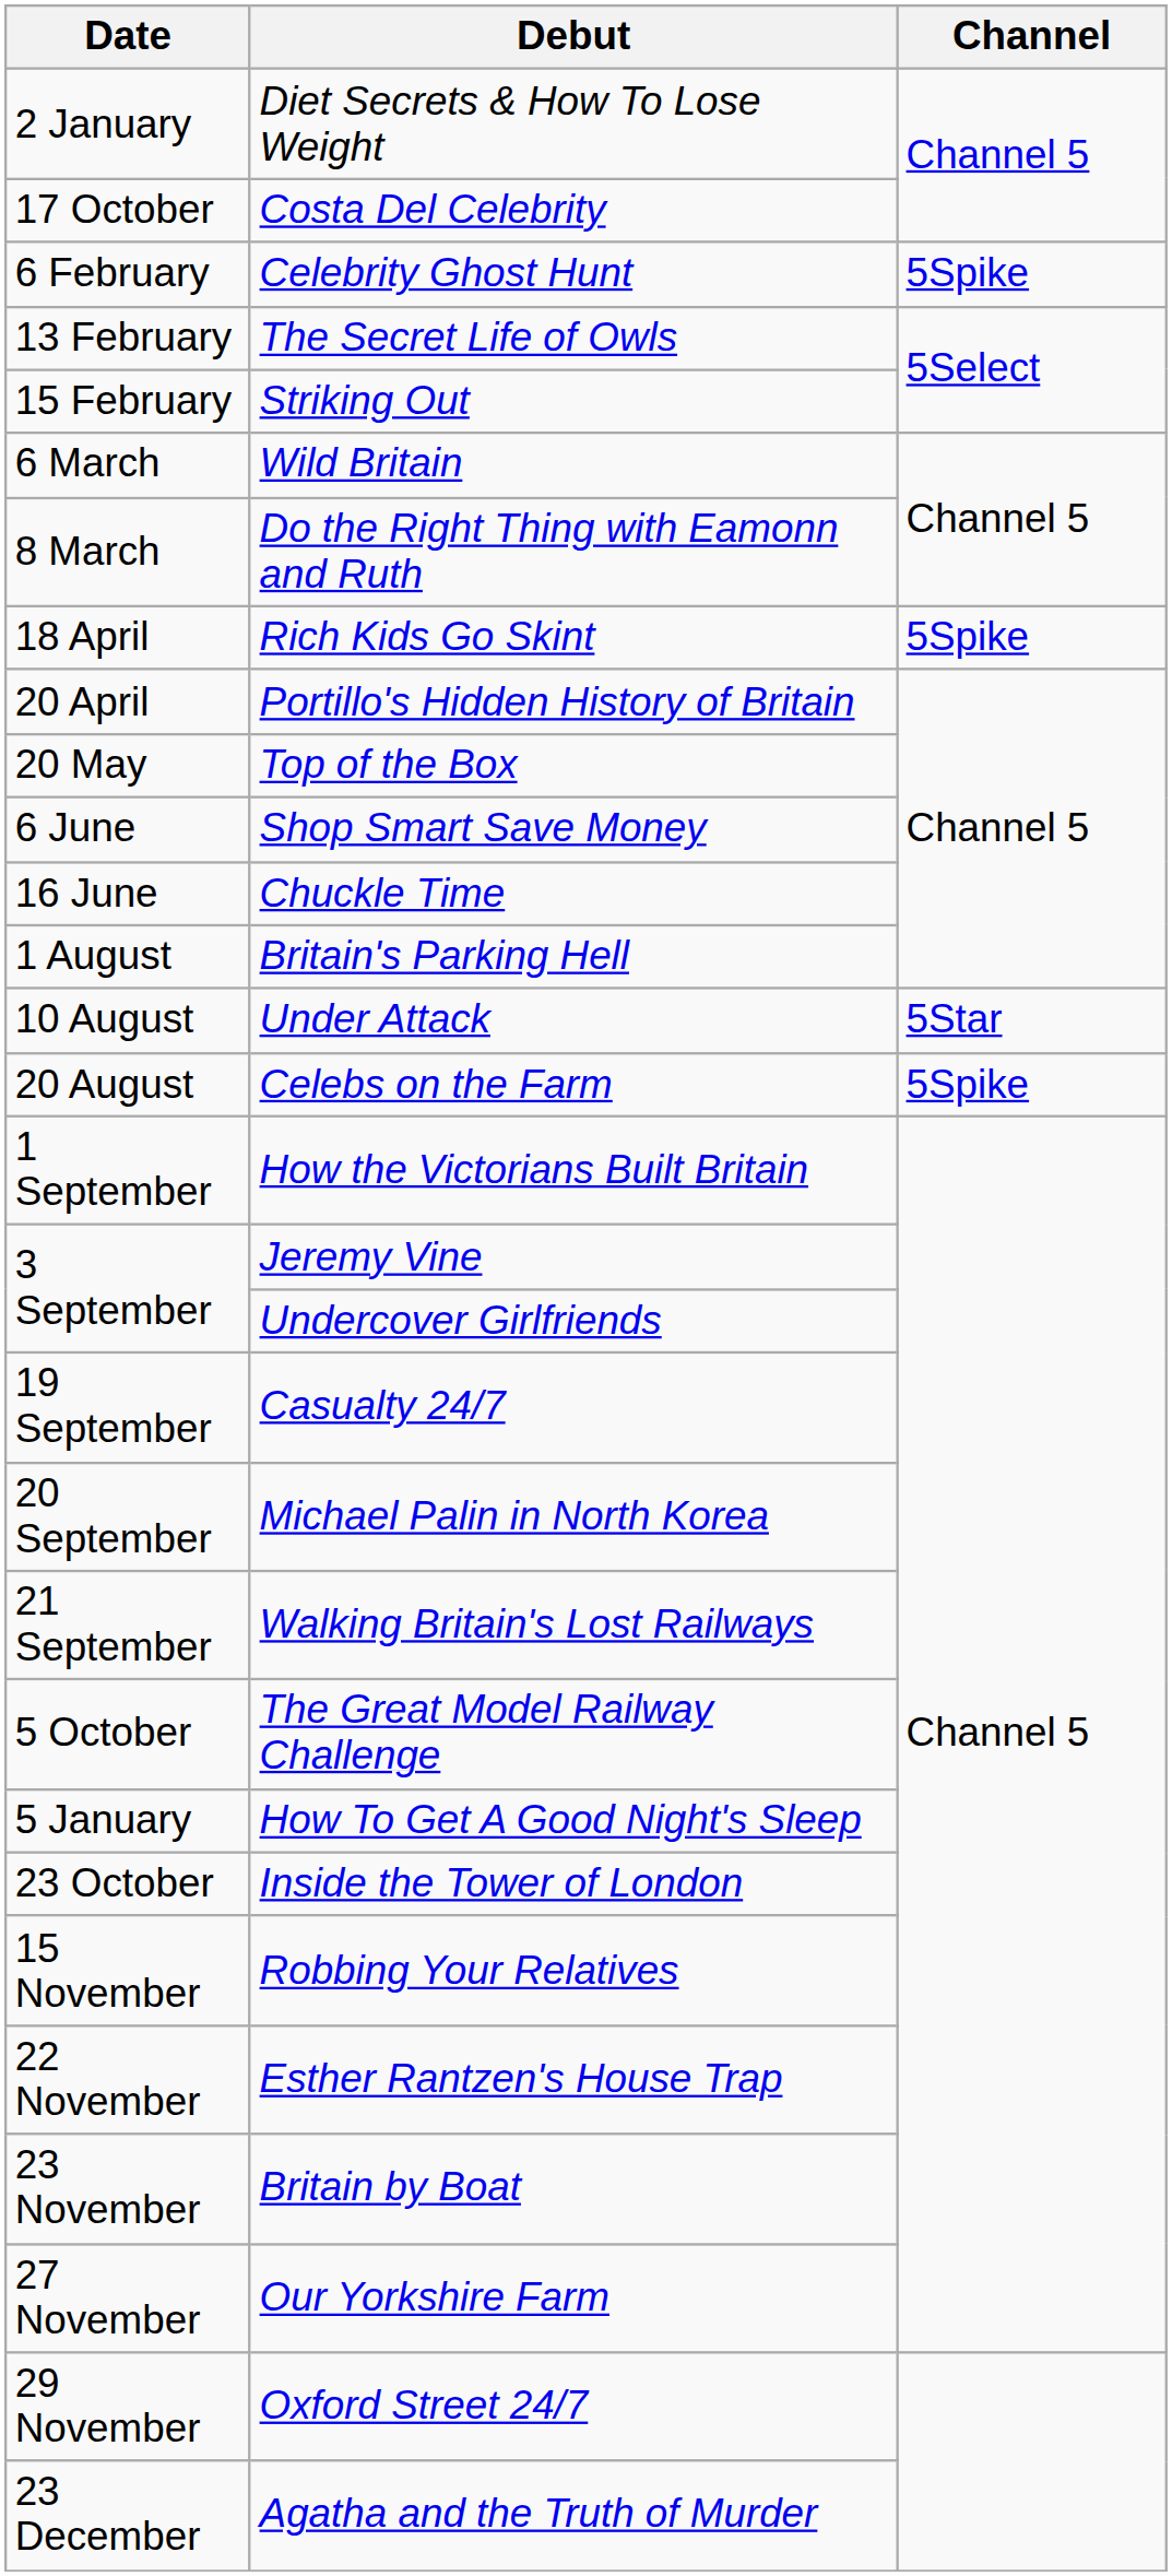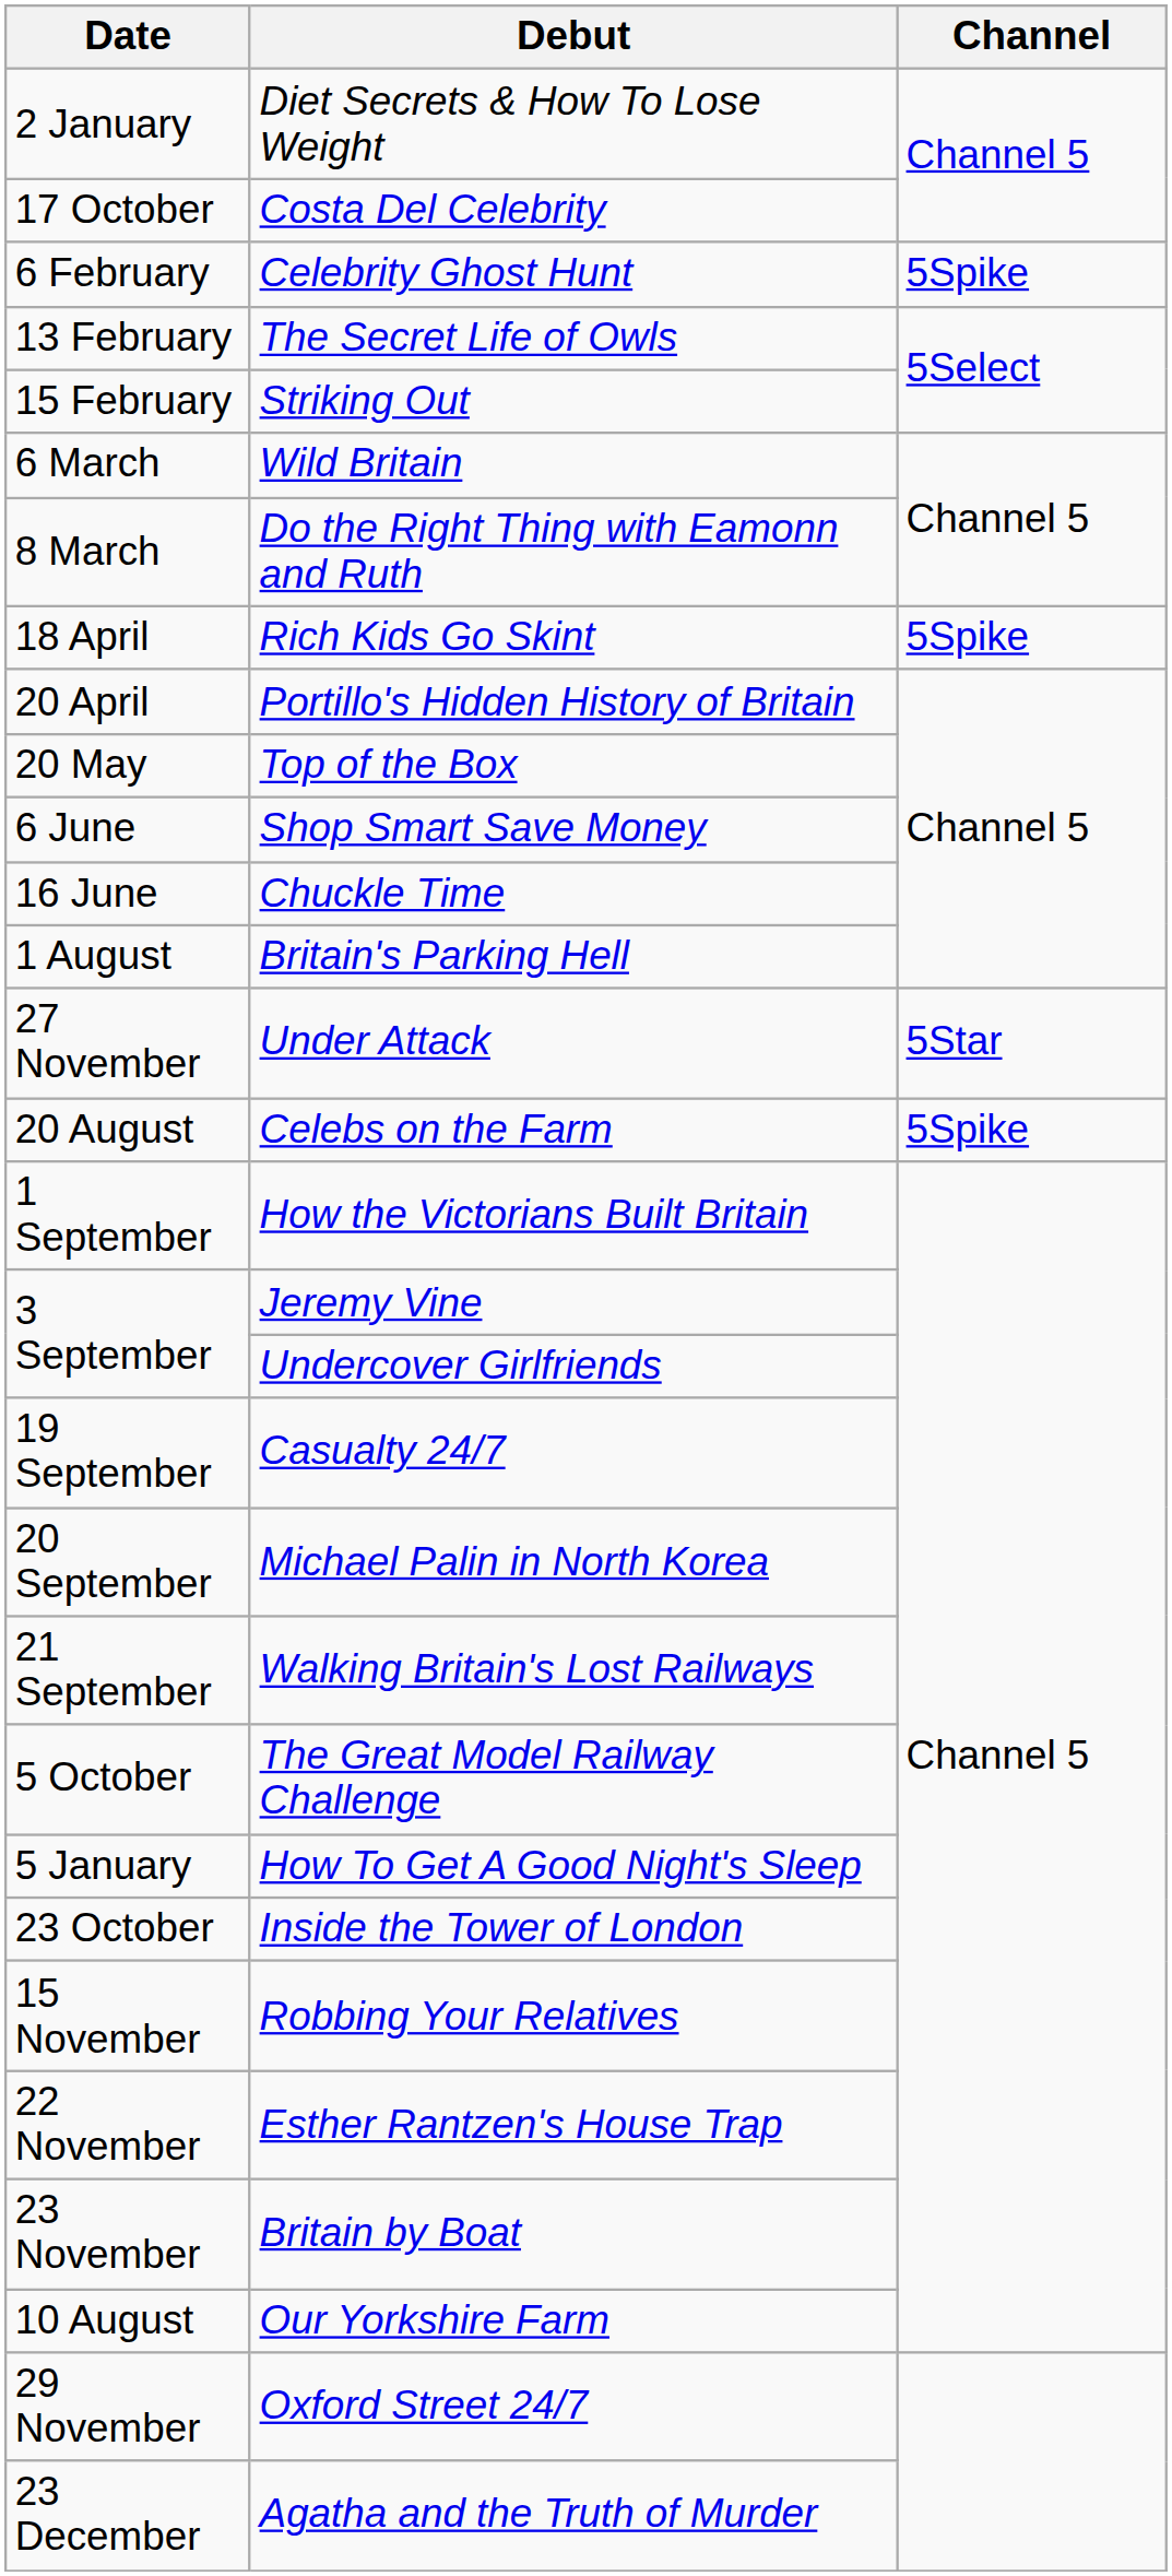 <table class="wikitable">
 <tr>
 <th width=90>Date</th>
 <th width=250>Debut</th>
 <th width=100>Channel</th>
 </tr>
 <tr>
 <td>2 January</td>
 <td><em>Diet Secrets & How To Lose Weight</em></td>
 <td rowspan=2><a href='#'>Channel 5</a></td>
 </tr>
 <tr>
 <td>17 October</td>
 <td><em><a href='#'>Costa Del Celebrity</a></em></td>
 </tr>
 <tr>
 <td>6 February</td>
 <td><em><a href='#'>Celebrity Ghost Hunt</a></em></td>
 <td><a href='#'>5Spike</a></td>
 </tr>
 <tr>
 <td>13 February</td>
 <td><em><a href='#'>The Secret Life of Owls</a></em></td>
 <td rowspan="2"><a href='#'>5Select</a></td>
 </tr>
 <tr>
 <td>15 February</td>
 <td><em><a href='#'>Striking Out</a></em></td>
 </tr>
 <tr>
 <td>6 March</td>
 <td><em><a href='#'>Wild Britain</a></em></td>
 <td rowspan="2">Channel 5</td>
 </tr>
 <tr>
 <td>8 March</td>
 <td><em><a href='#'>Do the Right Thing with Eamonn and Ruth</a></em></td>
 </tr>
 <tr>
 <td>18 April</td>
 <td><em><a href='#'>Rich Kids Go Skint</a></em></td>
 <td><a href='#'>5Spike</a></td>
 </tr>
 <tr>
 <td>20 April</td>
 <td><em><a href='#'>Portillo's Hidden History of Britain</a></em></td>
 <td rowspan="5">Channel 5</td>
 </tr>
 <tr>
 <td>20 May</td>
 <td><em><a href='#'>Top of the Box</a></em></td>
 </tr>
 <tr>
 <td>6 June</td>
 <td><em><a href='#'>Shop Smart Save Money</a></em></td>
 </tr>
 <tr>
 <td>16 June</td>
 <td><em><a href='#'>Chuckle Time</a></em></td>
 </tr>
 <tr>
 <td>1 August</td>
 <td><em><a href='#'>Britain's Parking Hell</a></em></td>
 </tr>
 <tr>
-<td>10 August</td>
+<td>27 November</td>
 <td><em><a href='#'>Under Attack</a></em></td>
 <td><a href='#'>5Star</a></td>
 </tr>
 <tr>
 <td>20 August</td>
 <td><em><a href='#'>Celebs on the Farm</a></em></td>
 <td><a href='#'>5Spike</a></td>
 </tr>
 <tr>
 <td>1 September</td>
 <td><em><a href='#'>How the Victorians Built Britain</a></em></td>
 <td rowspan="13">Channel 5</td>
 </tr>
 <tr>
 <td rowspan="2">3 September</td>
 <td><em><a href='#'>Jeremy Vine</a></em></td>
 </tr>
 <tr>
 <td><em><a href='#'>Undercover Girlfriends</a></em></td>
 </tr>
 <tr>
 <td>19 September</td>
 <td><em><a href='#'>Casualty 24/7</a></em></td>
 </tr>
 <tr>
 <td>20 September</td>
 <td><em><a href='#'>Michael Palin in North Korea</a></em></td>
 </tr>
 <tr>
 <td>21 September</td>
 <td><em><a href='#'>Walking Britain's Lost Railways</a></em></td>
 </tr>
 <tr>
 <td>5 October</td>
 <td><em><a href='#'>The Great Model Railway Challenge</a></em></td>
 </tr>
 <tr>
 <td>5 January</td>
 <td><em><a href='#'>How To Get A Good Night's Sleep</a></em></td>
 </tr>
 <tr>
 <td>23 October</td>
 <td><em><a href='#'>Inside the Tower of London</a></em></td>
 </tr>
 <tr>
 <td>15 November</td>
 <td><em><a href='#'>Robbing Your Relatives</a> </em></td>
 </tr>
 <tr>
 <td>22 November</td>
 <td><em><a href='#'>Esther Rantzen's House Trap</a></em></td>
 </tr>
 <tr>
 <td>23 November</td>
 <td><em><a href='#'>Britain by Boat</a></em></td>
 </tr>
 <tr>
-<td>27 November</td>
+<td>10 August</td>
 <td><em><a href='#'>Our Yorkshire Farm</a></em></td>
 </tr>
 <tr>
 <td>29 November</td>
 <td><em><a href='#'>Oxford Street 24/7</a></em></td>
 </tr>
 <tr>
 <td>23 December</td>
 <td><em><a href='#'>Agatha and the Truth of Murder</a></em></td>
 </tr>
 </table>
